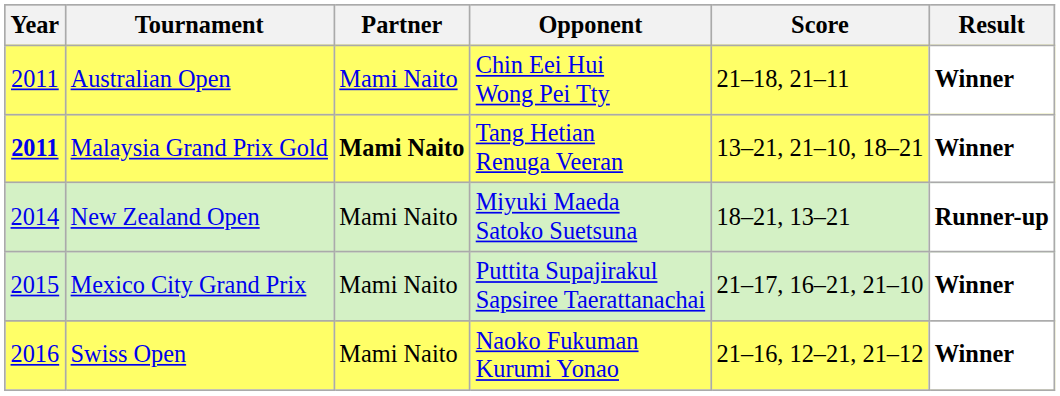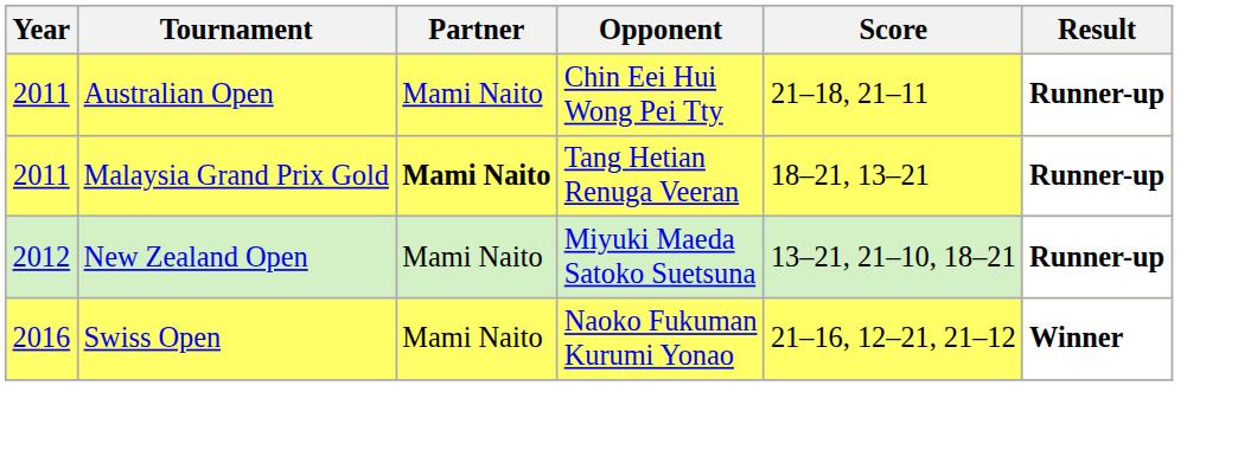 <table class="sortable wikitable" style="font-size: 90%;">
 <tr>
 <th>Year</th>
 <th>Tournament</th>
 <th>Partner</th>
 <th>Opponent</th>
 <th>Score</th>
 <th>Result</th>
 </tr>
 <tr style="background:#FFFF67">
 <td align="center"><a href='#'>2011</a></td>
 <td align="left"><a href='#'>Australian Open</a></td>
 <td align="left"> <a href='#'>Mami Naito</a></td>
 <td align="left"> <a href='#'>Chin Eei Hui</a> <br>  <a href='#'>Wong Pei Tty</a></td>
 <td align="left">21–18, 21–11</td>
-<td style="text-align:left; background:white"> <strong>Winner</strong></td>
+<td style="text-align:left; background:white"> <strong>Runner-up</strong></td>
 </tr>
 <tr style="background:#FFFF67">
-<td align="center"><strong><a href='#'>2011</a></strong></td>
+<td align="center"><a href='#'>2011</a></td>
 <td align="left"><a href='#'>Malaysia Grand Prix Gold</a></td>
 <td align="left"><strong> Mami Naito</strong></td>
 <td align="left"> <a href='#'>Tang Hetian</a> <br>  <a href='#'>Renuga Veeran</a></td>
-<td align="left">13–21, 21–10, 18–21</td>
-<td style="text-align:left; background:white"> <strong>Winner</strong></td>
-</tr>
-<tr style="background:#D4F1C5">
-<td align="center"><a href='#'>2014</a></td>
-<td align="left"><a href='#'>New Zealand Open</a></td>
-<td align="left"> Mami Naito</td>
-<td align="left"> <a href='#'>Miyuki Maeda</a> <br>  <a href='#'>Satoko Suetsuna</a></td>
 <td align="left">18–21, 13–21</td>
 <td style="text-align:left; background:white"> <strong>Runner-up</strong></td>
 </tr>
 <tr style="background:#D4F1C5">
-<td align="center"><a href='#'>2015</a></td>
-<td align="left"><a href='#'>Mexico City Grand Prix</a></td>
+<td align="center"><a href='#'>2012</a></td>
+<td align="left"><a href='#'>New Zealand Open</a></td>
 <td align="left"> Mami Naito</td>
-<td align="left"> <a href='#'>Puttita Supajirakul</a> <br>  <a href='#'>Sapsiree Taerattanachai</a></td>
-<td align="left">21–17, 16–21, 21–10</td>
-<td style="text-align:left; background:white"> <strong>Winner</strong></td>
+<td align="left"> <a href='#'>Miyuki Maeda</a> <br>  <a href='#'>Satoko Suetsuna</a></td>
+<td align="left">13–21, 21–10, 18–21</td>
+<td style="text-align:left; background:white"> <strong>Runner-up</strong></td>
 </tr>
 <tr style="background:#FFFF67">
 <td align="center"><a href='#'>2016</a></td>
 <td align="left"><a href='#'>Swiss Open</a></td>
 <td align="left"> Mami Naito</td>
 <td align="left"> <a href='#'>Naoko Fukuman</a> <br>  <a href='#'>Kurumi Yonao</a></td>
 <td align="left">21–16, 12–21, 21–12</td>
 <td style="text-align:left; background:white"> <strong>Winner</strong></td>
 </tr>
 </table>
